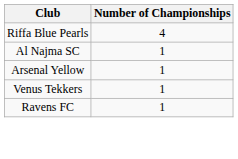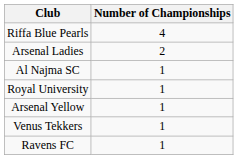 <table class="wikitable" style="text-align:center;">
 <tr>
 <th>Club<br></th>
 <th>Number of Championships</th>
 </tr>
 <tr>
 <td style="text-align:left;">Riffa Blue Pearls</td>
 <td>4</td>
 </tr>
 <tr>
+<td>Arsenal Ladies</td>
+<td>2</td>
+</tr>
+<tr>
 <td>Al Najma SC</td>
+<td>1</td>
+</tr>
+<tr>
+<td>Royal University</td>
 <td>1</td>
 </tr>
 <tr>
 <td>Arsenal Yellow</td>
 <td>1</td>
 </tr>
 <tr>
 <td>Venus Tekkers</td>
 <td>1</td>
 </tr>
 <tr>
 <td>Ravens FC</td>
 <td>1</td>
 </tr>
 </table>
